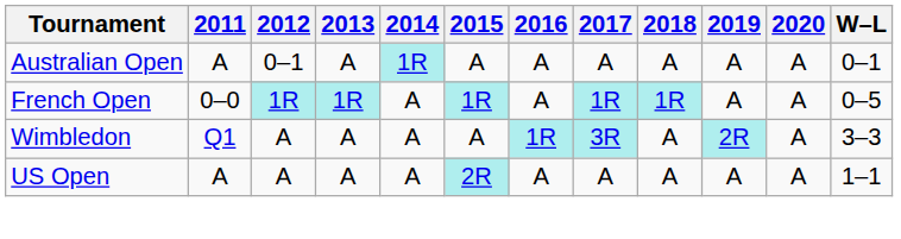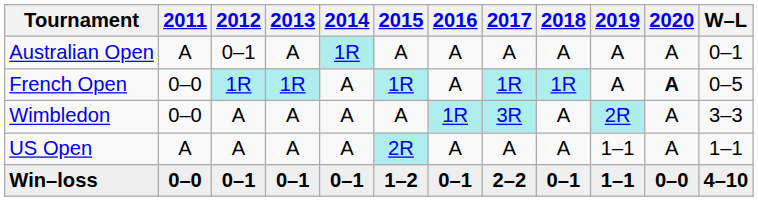 <table class=wikitable style=text-align:center>
 <tr>
 <th>Tournament</th>
 <th><a href='#'>2011</a></th>
 <th><a href='#'>2012</a></th>
 <th><a href='#'>2013</a></th>
 <th><a href='#'>2014</a></th>
 <th><a href='#'>2015</a></th>
 <th><a href='#'>2016</a></th>
 <th><a href='#'>2017</a></th>
 <th><a href='#'>2018</a></th>
 <th><a href='#'>2019</a></th>
 <th><a href='#'>2020</a></th>
 <th>W–L</th>
 </tr>
 <tr>
 <td align=left><a href='#'>Australian Open</a></td>
 <td>A</td>
 <td>0–1</td>
 <td>A</td>
 <td bgcolor=afeeee><a href='#'>1R</a></td>
 <td>A</td>
 <td>A</td>
 <td>A</td>
 <td>A</td>
 <td>A</td>
 <td>A</td>
 <td>0–1</td>
 </tr>
 <tr>
 <td align=left><a href='#'>French Open</a></td>
 <td>0–0</td>
 <td bgcolor=afeeee><a href='#'>1R</a></td>
 <td bgcolor=afeeee><a href='#'>1R</a></td>
 <td>A</td>
 <td bgcolor=afeeee><a href='#'>1R</a></td>
 <td>A</td>
 <td bgcolor=afeeee><a href='#'>1R</a></td>
 <td bgcolor=afeeee><a href='#'>1R</a></td>
 <td>A</td>
-<td>A</td>
+<td><strong>A</strong></td>
 <td>0–5</td>
 </tr>
 <tr>
 <td align=left><a href='#'>Wimbledon</a></td>
-<td><a href='#'>Q1</a></td>
+<td>0–0</td>
 <td>A</td>
 <td>A</td>
 <td>A</td>
 <td>A</td>
 <td bgcolor=afeeee><a href='#'>1R</a></td>
 <td bgcolor=afeeee><a href='#'>3R</a></td>
 <td>A</td>
 <td bgcolor=afeeee><a href='#'>2R</a></td>
 <td>A</td>
 <td>3–3</td>
 </tr>
 <tr>
 <td align=left><a href='#'>US Open</a></td>
 <td>A</td>
 <td>A</td>
 <td>A</td>
 <td>A</td>
 <td style="background:#afeeee;"><a href='#'>2R</a></td>
 <td>A</td>
 <td>A</td>
 <td>A</td>
-<td>A</td>
+<td>1–1</td>
 <td>A</td>
 <td>1–1</td>
 </tr>
+<tr style="background:#efefef; font-weight:bold;">
+<td style="text-align:left;">Win–loss</td>
+<td>0–0</td>
+<td>0–1</td>
+<td>0–1</td>
+<td>0–1</td>
+<td>1–2</td>
+<td>0–1</td>
+<td>2–2</td>
+<td>0–1</td>
+<td>1–1</td>
+<td>0–0</td>
+<td>4–10</td>
+</tr>
 </table>
